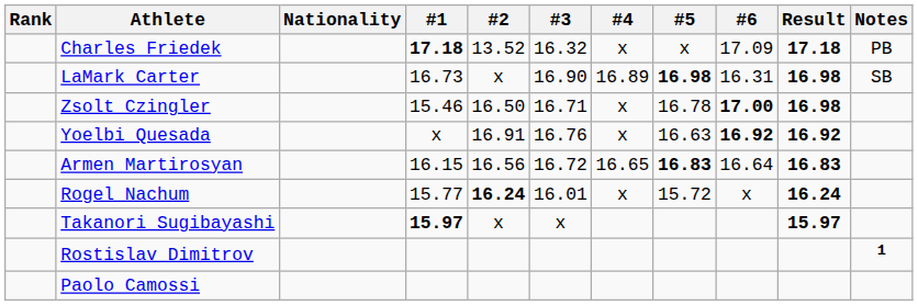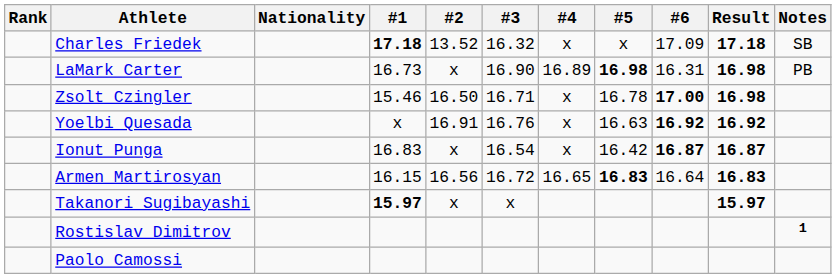 <table class="wikitable sortable" style="text-align:center">
 <tr>
 <th>Rank</th>
 <th>Athlete</th>
 <th>Nationality</th>
 <th>#1</th>
 <th>#2</th>
 <th>#3</th>
 <th>#4</th>
 <th>#5</th>
 <th>#6</th>
 <th>Result</th>
 <th>Notes</th>
 </tr>
 <tr>
 <td></td>
 <td align="left"><a href='#'>Charles Friedek</a></td>
 <td align=left></td>
 <td><strong>17.18</strong></td>
 <td>13.52</td>
 <td>16.32</td>
 <td>x</td>
 <td>x</td>
 <td>17.09</td>
 <td><strong>17.18</strong></td>
-<td>PB</td>
+<td>SB</td>
 </tr>
 <tr>
 <td></td>
 <td align="left"><a href='#'>LaMark Carter</a></td>
 <td align=left></td>
 <td>16.73</td>
 <td>x</td>
 <td>16.90</td>
 <td>16.89</td>
 <td><strong>16.98</strong></td>
 <td>16.31</td>
 <td><strong>16.98</strong></td>
-<td>SB</td>
+<td>PB</td>
 </tr>
 <tr>
 <td></td>
 <td align="left"><a href='#'>Zsolt Czingler</a></td>
 <td align=left></td>
 <td>15.46</td>
 <td>16.50</td>
 <td>16.71</td>
 <td>x</td>
 <td>16.78</td>
 <td><strong>17.00</strong></td>
 <td><strong>16.98</strong></td>
 <td></td>
 </tr>
 <tr>
 <td></td>
 <td align="left"><a href='#'>Yoelbi Quesada</a></td>
 <td align=left></td>
 <td>x</td>
 <td>16.91</td>
 <td>16.76</td>
 <td>x</td>
 <td>16.63</td>
 <td><strong>16.92</strong></td>
 <td><strong>16.92</strong></td>
 <td></td>
 </tr>
 <tr>
 <td></td>
+<td align="left"><a href='#'>Ionut Punga</a></td>
+<td align=left></td>
+<td>16.83</td>
+<td>x</td>
+<td>16.54</td>
+<td>x</td>
+<td>16.42</td>
+<td><strong>16.87</strong></td>
+<td><strong>16.87</strong></td>
+<td></td>
+</tr>
+<tr>
+<td></td>
 <td align="left"><a href='#'>Armen Martirosyan</a></td>
 <td align=left></td>
 <td>16.15</td>
 <td>16.56</td>
 <td>16.72</td>
 <td>16.65</td>
 <td><strong>16.83</strong></td>
 <td>16.64</td>
 <td><strong>16.83</strong></td>
-<td></td>
-</tr>
-<tr>
-<td></td>
-<td align="left"><a href='#'>Rogel Nachum</a></td>
-<td align=left></td>
-<td>15.77</td>
-<td><strong>16.24</strong></td>
-<td>16.01</td>
-<td>x</td>
-<td>15.72</td>
-<td>x</td>
-<td><strong>16.24</strong></td>
 <td></td>
 </tr>
 <tr>
 <td></td>
 <td align="left"><a href='#'>Takanori Sugibayashi</a></td>
 <td align=left></td>
 <td><strong>15.97</strong></td>
 <td>x</td>
 <td>x</td>
 <td></td>
 <td></td>
 <td></td>
 <td><strong>15.97</strong></td>
 <td></td>
 </tr>
 <tr>
 <td></td>
 <td align="left"><a href='#'>Rostislav Dimitrov</a></td>
 <td align=left></td>
 <td></td>
 <td></td>
 <td></td>
 <td></td>
 <td></td>
 <td></td>
 <td><strong></strong></td>
 <td><sup><strong>1</strong></sup></td>
 </tr>
 <tr>
 <td></td>
 <td align="left"><a href='#'>Paolo Camossi</a></td>
 <td align=left></td>
 <td></td>
 <td></td>
 <td></td>
 <td></td>
 <td></td>
 <td></td>
 <td><strong></strong></td>
 <td></td>
 </tr>
 </table>
